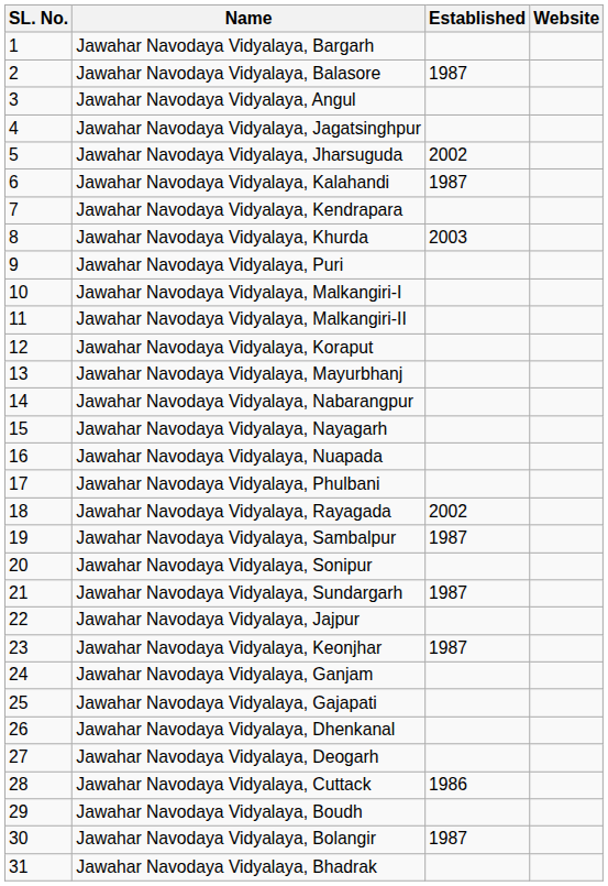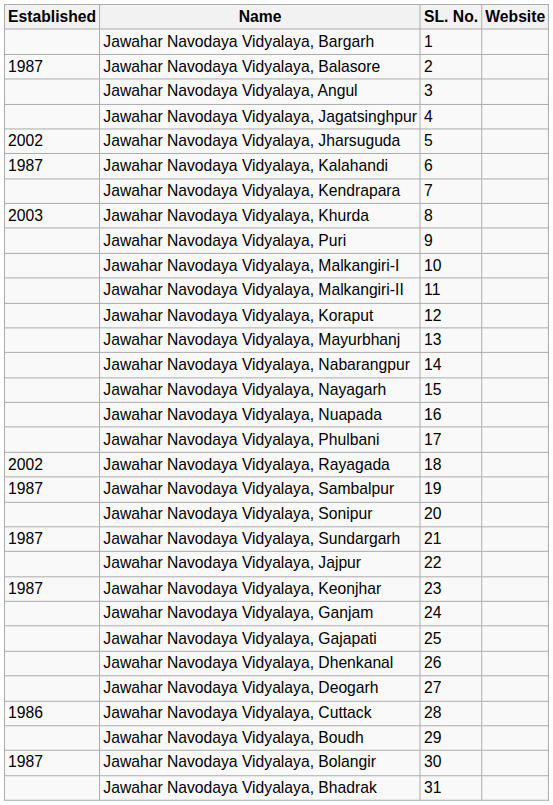 <table class="wikitable sortable mw-collapsible">
 <tr>
+<th>Established</th>
+<th>Name</th>
 <th>SL. No.</th>
-<th>Name</th>
-<th>Established</th>
 <th>Website</th>
 </tr>
 <tr>
+<td></td>
+<td>Jawahar Navodaya Vidyalaya, Bargarh</td>
 <td>1</td>
-<td>Jawahar Navodaya Vidyalaya, Bargarh</td>
-<td></td>
 <td></td>
 </tr>
 <tr>
+<td>1987</td>
+<td Jawahar Navodaya Vidyalaya, Bagudi>Jawahar Navodaya Vidyalaya, Balasore</td>
 <td>2</td>
-<td Jawahar Navodaya Vidyalaya, Bagudi>Jawahar Navodaya Vidyalaya, Balasore</td>
-<td>1987</td>
 <td></td>
 </tr>
 <tr>
+<td></td>
+<td>Jawahar Navodaya Vidyalaya, Angul</td>
 <td>3</td>
-<td>Jawahar Navodaya Vidyalaya, Angul</td>
-<td></td>
 <td></td>
 </tr>
 <tr>
+<td></td>
+<td>Jawahar Navodaya Vidyalaya, Jagatsinghpur</td>
 <td>4</td>
-<td>Jawahar Navodaya Vidyalaya, Jagatsinghpur</td>
-<td></td>
 <td></td>
 </tr>
 <tr>
+<td>2002</td>
+<td>Jawahar Navodaya Vidyalaya, Jharsuguda</td>
 <td>5</td>
-<td>Jawahar Navodaya Vidyalaya, Jharsuguda</td>
-<td>2002</td>
 <td></td>
 </tr>
 <tr>
+<td>1987</td>
+<td>Jawahar Navodaya Vidyalaya, Kalahandi</td>
 <td>6</td>
-<td>Jawahar Navodaya Vidyalaya, Kalahandi</td>
-<td>1987</td>
 <td></td>
 </tr>
 <tr>
+<td></td>
+<td>Jawahar Navodaya Vidyalaya, Kendrapara</td>
 <td>7</td>
-<td>Jawahar Navodaya Vidyalaya, Kendrapara</td>
-<td></td>
 <td></td>
 </tr>
 <tr>
+<td>2003</td>
+<td>Jawahar Navodaya Vidyalaya, Khurda</td>
 <td>8</td>
-<td>Jawahar Navodaya Vidyalaya, Khurda</td>
-<td>2003</td>
 <td></td>
 </tr>
 <tr>
+<td></td>
+<td>Jawahar Navodaya Vidyalaya, Puri</td>
 <td>9</td>
-<td>Jawahar Navodaya Vidyalaya, Puri</td>
-<td></td>
 <td></td>
 </tr>
 <tr>
+<td></td>
+<td>Jawahar Navodaya Vidyalaya, Malkangiri-I</td>
 <td>10</td>
-<td>Jawahar Navodaya Vidyalaya, Malkangiri-I</td>
-<td></td>
 <td></td>
 </tr>
 <tr>
+<td></td>
+<td>Jawahar Navodaya Vidyalaya, Malkangiri-II</td>
 <td>11</td>
-<td>Jawahar Navodaya Vidyalaya, Malkangiri-II</td>
-<td></td>
 <td></td>
 </tr>
 <tr>
+<td></td>
+<td>Jawahar Navodaya Vidyalaya, Koraput</td>
 <td>12</td>
-<td>Jawahar Navodaya Vidyalaya, Koraput</td>
-<td></td>
 <td></td>
 </tr>
 <tr>
+<td></td>
+<td>Jawahar Navodaya Vidyalaya, Mayurbhanj</td>
 <td>13</td>
-<td>Jawahar Navodaya Vidyalaya, Mayurbhanj</td>
-<td></td>
 <td></td>
 </tr>
 <tr>
+<td></td>
+<td>Jawahar Navodaya Vidyalaya, Nabarangpur</td>
 <td>14</td>
-<td>Jawahar Navodaya Vidyalaya, Nabarangpur</td>
-<td></td>
 <td></td>
 </tr>
 <tr>
+<td></td>
+<td>Jawahar Navodaya Vidyalaya, Nayagarh</td>
 <td>15</td>
-<td>Jawahar Navodaya Vidyalaya, Nayagarh</td>
-<td></td>
 <td></td>
 </tr>
 <tr>
+<td></td>
+<td>Jawahar Navodaya Vidyalaya, Nuapada</td>
 <td>16</td>
-<td>Jawahar Navodaya Vidyalaya, Nuapada</td>
-<td></td>
 <td></td>
 </tr>
 <tr>
+<td></td>
+<td>Jawahar Navodaya Vidyalaya, Phulbani</td>
 <td>17</td>
-<td>Jawahar Navodaya Vidyalaya, Phulbani</td>
-<td></td>
 <td></td>
 </tr>
 <tr>
+<td>2002</td>
+<td>Jawahar Navodaya Vidyalaya, Rayagada</td>
 <td>18</td>
-<td>Jawahar Navodaya Vidyalaya, Rayagada</td>
-<td>2002</td>
 <td></td>
 </tr>
 <tr>
+<td>1987</td>
+<td>Jawahar Navodaya Vidyalaya, Sambalpur</td>
 <td>19</td>
-<td>Jawahar Navodaya Vidyalaya, Sambalpur</td>
-<td>1987</td>
 <td></td>
 </tr>
 <tr>
+<td></td>
+<td>Jawahar Navodaya Vidyalaya, Sonipur</td>
 <td>20</td>
-<td>Jawahar Navodaya Vidyalaya, Sonipur</td>
-<td></td>
 <td></td>
 </tr>
 <tr>
+<td>1987</td>
+<td>Jawahar Navodaya Vidyalaya, Sundargarh</td>
 <td>21</td>
-<td>Jawahar Navodaya Vidyalaya, Sundargarh</td>
-<td>1987</td>
 <td></td>
 </tr>
 <tr>
+<td></td>
+<td>Jawahar Navodaya Vidyalaya, Jajpur</td>
 <td>22</td>
-<td>Jawahar Navodaya Vidyalaya, Jajpur</td>
-<td></td>
 <td></td>
 </tr>
 <tr>
+<td>1987</td>
+<td>Jawahar Navodaya Vidyalaya, Keonjhar</td>
 <td>23</td>
-<td>Jawahar Navodaya Vidyalaya, Keonjhar</td>
-<td>1987</td>
 <td></td>
 </tr>
 <tr>
+<td></td>
+<td>Jawahar Navodaya Vidyalaya, Ganjam</td>
 <td>24</td>
-<td>Jawahar Navodaya Vidyalaya, Ganjam</td>
-<td></td>
 <td></td>
 </tr>
 <tr>
+<td></td>
+<td>Jawahar Navodaya Vidyalaya, Gajapati</td>
 <td>25</td>
-<td>Jawahar Navodaya Vidyalaya, Gajapati</td>
-<td></td>
 <td></td>
 </tr>
 <tr>
+<td></td>
+<td>Jawahar Navodaya Vidyalaya, Dhenkanal</td>
 <td>26</td>
-<td>Jawahar Navodaya Vidyalaya, Dhenkanal</td>
-<td></td>
 <td></td>
 </tr>
 <tr>
+<td></td>
+<td>Jawahar Navodaya Vidyalaya, Deogarh</td>
 <td>27</td>
-<td>Jawahar Navodaya Vidyalaya, Deogarh</td>
-<td></td>
 <td></td>
 </tr>
 <tr>
+<td>1986</td>
+<td Jawahar Navodaya Vidyalaya, Mundali>Jawahar Navodaya Vidyalaya, Cuttack</td>
 <td>28</td>
-<td Jawahar Navodaya Vidyalaya, Mundali>Jawahar Navodaya Vidyalaya, Cuttack</td>
-<td>1986</td>
 <td></td>
 </tr>
 <tr>
+<td></td>
+<td>Jawahar Navodaya Vidyalaya, Boudh</td>
 <td>29</td>
-<td>Jawahar Navodaya Vidyalaya, Boudh</td>
-<td></td>
 <td></td>
 </tr>
 <tr>
+<td>1987</td>
+<td>Jawahar Navodaya Vidyalaya, Bolangir</td>
 <td>30</td>
-<td>Jawahar Navodaya Vidyalaya, Bolangir</td>
-<td>1987</td>
 <td></td>
 </tr>
 <tr>
+<td></td>
+<td>Jawahar Navodaya Vidyalaya, Bhadrak</td>
 <td>31</td>
-<td>Jawahar Navodaya Vidyalaya, Bhadrak</td>
-<td></td>
 <td></td>
 </tr>
 </table>
